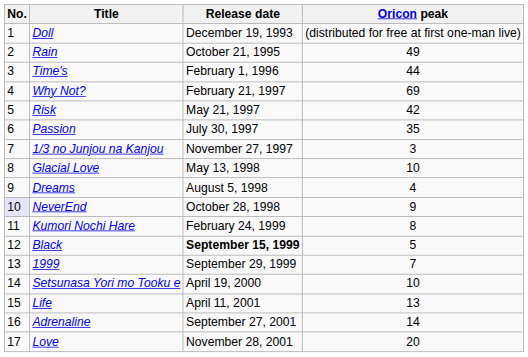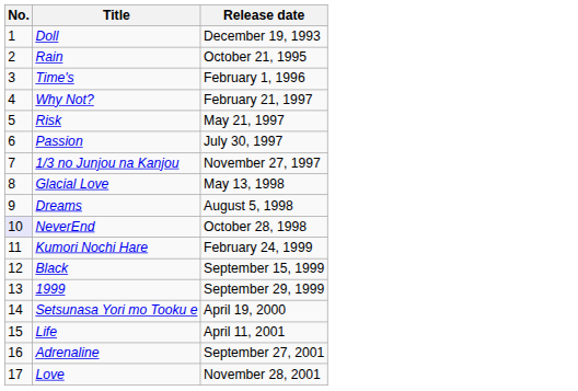 <table class="wikitable">
 <tr>
 <th>No.</th>
 <th>Title</th>
 <th>Release date</th>
-<th><a href='#'>Oricon</a> peak</th>
 </tr>
 <tr>
 <td>1</td>
 <td><em><a href='#'>Doll</a></em></td>
 <td>December 19, 1993</td>
-<td style="text-align:center;">(distributed for free at first one-man live)</td>
 </tr>
 <tr>
 <td>2</td>
 <td><em><a href='#'>Rain</a></em></td>
 <td>October 21, 1995</td>
-<td style="text-align:center;">49</td>
 </tr>
 <tr>
 <td>3</td>
 <td><em><a href='#'>Time's</a></em></td>
 <td>February 1, 1996</td>
-<td style="text-align:center;">44</td>
 </tr>
 <tr>
 <td>4</td>
 <td><em><a href='#'>Why Not?</a></em></td>
 <td>February 21, 1997</td>
-<td style="text-align:center;">69</td>
 </tr>
 <tr>
 <td>5</td>
 <td><em><a href='#'>Risk</a></em></td>
 <td>May 21, 1997</td>
-<td style="text-align:center;">42</td>
 </tr>
 <tr>
 <td>6</td>
 <td><em><a href='#'>Passion</a></em></td>
 <td>July 30, 1997</td>
-<td style="text-align:center;">35</td>
 </tr>
 <tr>
 <td>7</td>
 <td><em><a href='#'>1/3 no Junjou na Kanjou</a></em></td>
 <td>November 27, 1997</td>
-<td style="text-align:center;">3</td>
 </tr>
 <tr>
 <td>8</td>
 <td><em><a href='#'>Glacial Love</a></em></td>
 <td>May 13, 1998</td>
-<td style="text-align:center;">10</td>
 </tr>
 <tr>
 <td>9</td>
 <td><em><a href='#'>Dreams</a></em></td>
 <td>August 5, 1998</td>
-<td style="text-align:center;">4</td>
 </tr>
 <tr>
 <td style="background: lavender;">10</td>
 <td><em><a href='#'>NeverEnd</a></em></td>
 <td>October 28, 1998</td>
-<td style="text-align:center;">9</td>
 </tr>
 <tr>
 <td>11</td>
 <td><em><a href='#'>Kumori Nochi Hare</a></em></td>
 <td>February 24, 1999</td>
-<td style="text-align:center;">8</td>
 </tr>
 <tr>
 <td>12</td>
 <td><em><a href='#'>Black</a></em></td>
-<td><strong>September 15, 1999</strong></td>
-<td style="text-align:center;">5</td>
+<td>September 15, 1999</td>
 </tr>
 <tr>
 <td>13</td>
 <td><em><a href='#'>1999</a></em></td>
 <td>September 29, 1999</td>
-<td style="text-align:center;">7</td>
 </tr>
 <tr>
 <td>14</td>
 <td><em><a href='#'>Setsunasa Yori mo Tooku e</a></em></td>
 <td>April 19, 2000</td>
-<td style="text-align:center;">10</td>
 </tr>
 <tr>
 <td>15</td>
 <td><em><a href='#'>Life</a></em></td>
 <td>April 11, 2001</td>
-<td style="text-align:center;">13</td>
 </tr>
 <tr>
 <td>16</td>
 <td><em><a href='#'>Adrenaline</a></em></td>
 <td>September 27, 2001</td>
-<td style="text-align:center;">14</td>
 </tr>
 <tr>
 <td>17</td>
 <td><em><a href='#'>Love</a></em></td>
 <td>November 28, 2001</td>
-<td style="text-align:center;">20</td>
 </tr>
 </table>
